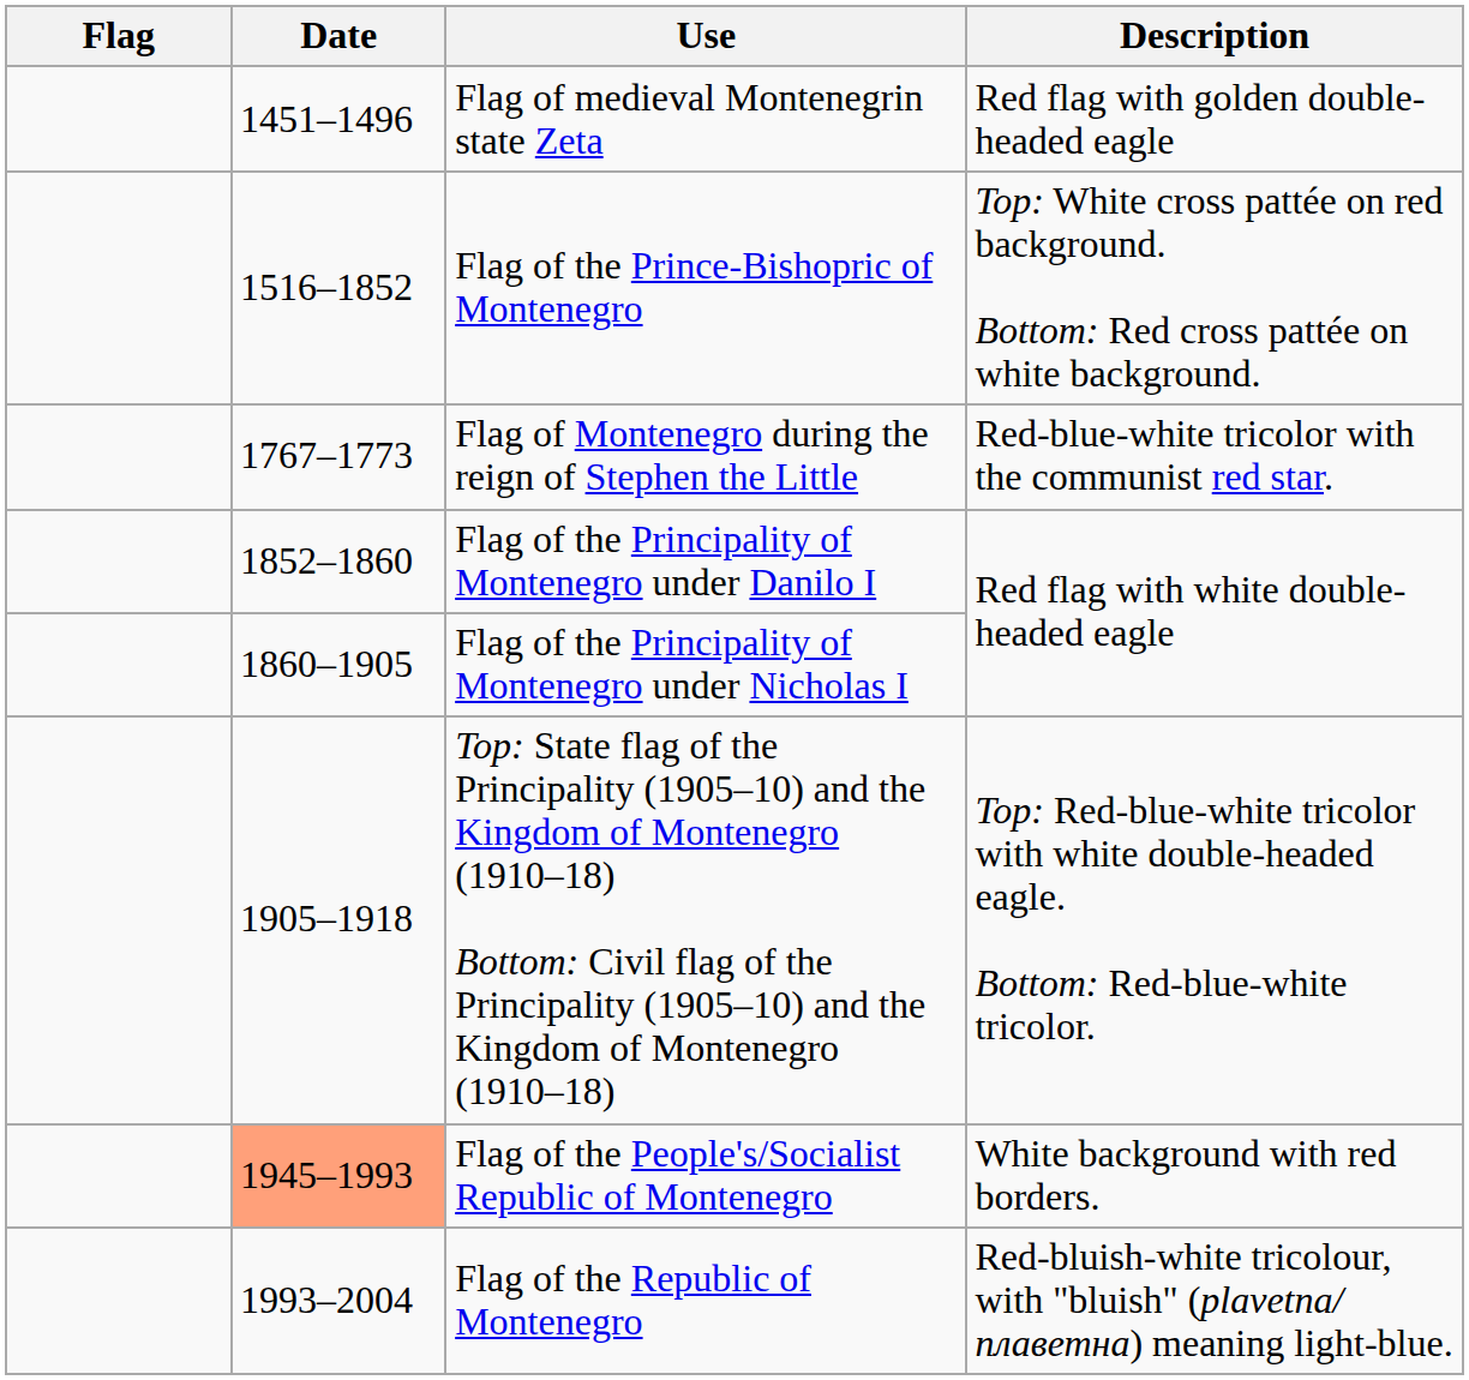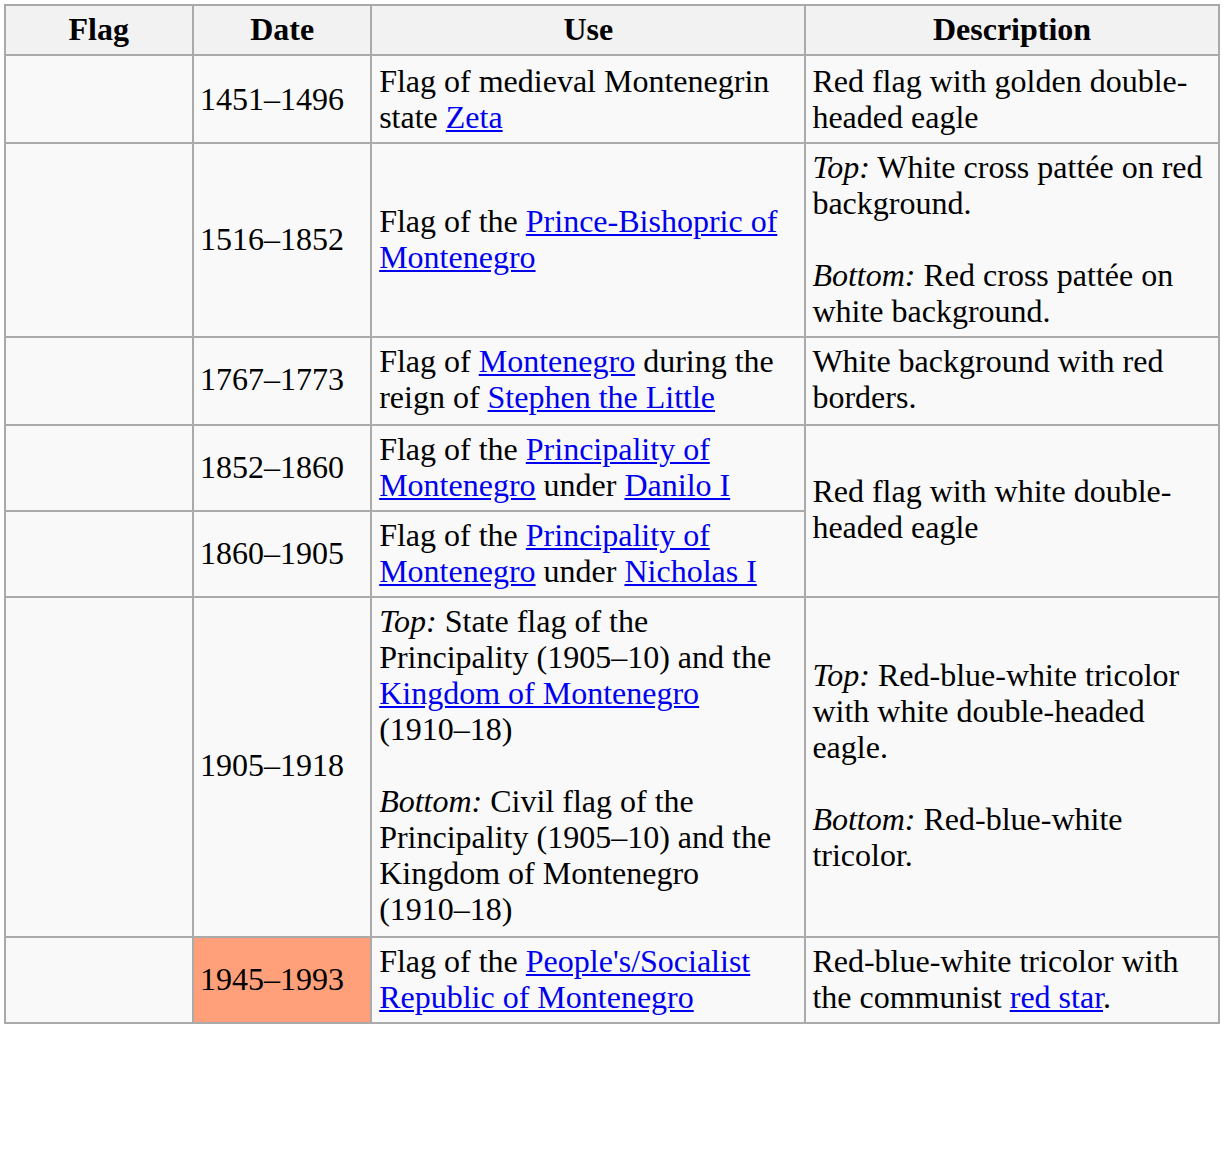 <table class="wikitable">
 <tr>
 <th style="width:110px;">Flag</th>
 <th style="width:100px;">Date</th>
 <th style="width:250px;">Use</th>
 <th style="width:250px;">Description</th>
 </tr>
 <tr>
 <td></td>
 <td>1451–1496</td>
 <td>Flag of medieval Montenegrin state <a href='#'>Zeta</a></td>
 <td>Red flag with golden double-headed eagle</td>
 </tr>
 <tr>
 <td> <br><br> </td>
 <td>1516–1852</td>
 <td>Flag of the <a href='#'>Prince-Bishopric of Montenegro</a></td>
 <td><em>Top:</em> White cross pattée on red background. <br><br><em>Bottom:</em> Red cross pattée on white background.</td>
 </tr>
 <tr>
 <td></td>
 <td>1767–1773</td>
 <td>Flag of <a href='#'>Montenegro</a> during the reign of <a href='#'>Stephen the Little</a></td>
-<td>Red-blue-white tricolor with the communist <a href='#'>red star</a>.</td>
+<td>White background with red borders.</td>
 </tr>
 <tr>
 <td></td>
 <td>1852–1860</td>
 <td>Flag of the <a href='#'>Principality of Montenegro</a> under <a href='#'>Danilo I</a></td>
 <td rowspan="2">Red flag with white double-headed eagle</td>
 </tr>
 <tr>
 <td></td>
 <td>1860–1905</td>
 <td>Flag of the <a href='#'>Principality of Montenegro</a> under <a href='#'>Nicholas I</a></td>
 </tr>
 <tr>
 <td> <br><br></td>
 <td>1905–1918</td>
 <td><em>Top:</em> State flag of the Principality (1905–10) and the <a href='#'>Kingdom of Montenegro</a> (1910–18) <br><br><em>Bottom:</em> Civil flag of the Principality (1905–10) and the Kingdom of Montenegro (1910–18)</td>
 <td><em>Top:</em> Red-blue-white tricolor with white double-headed eagle. <br><br><em>Bottom:</em> Red-blue-white tricolor.</td>
 </tr>
 <tr>
 <td></td>
 <td style="background: lightsalmon;">1945–1993</td>
 <td>Flag of the <a href='#'>People's/Socialist Republic of Montenegro</a></td>
-<td>White background with red borders.</td>
-</tr>
-<tr>
-<td></td>
-<td>1993–2004</td>
-<td>Flag of the <a href='#'>Republic of Montenegro</a></td>
-<td>Red-bluish-white tricolour, with "bluish" (<em>plavetna/плаветна</em>) meaning light-blue.</td>
+<td>Red-blue-white tricolor with the communist <a href='#'>red star</a>.</td>
 </tr>
 <tr>
 </tr>
 </table>
